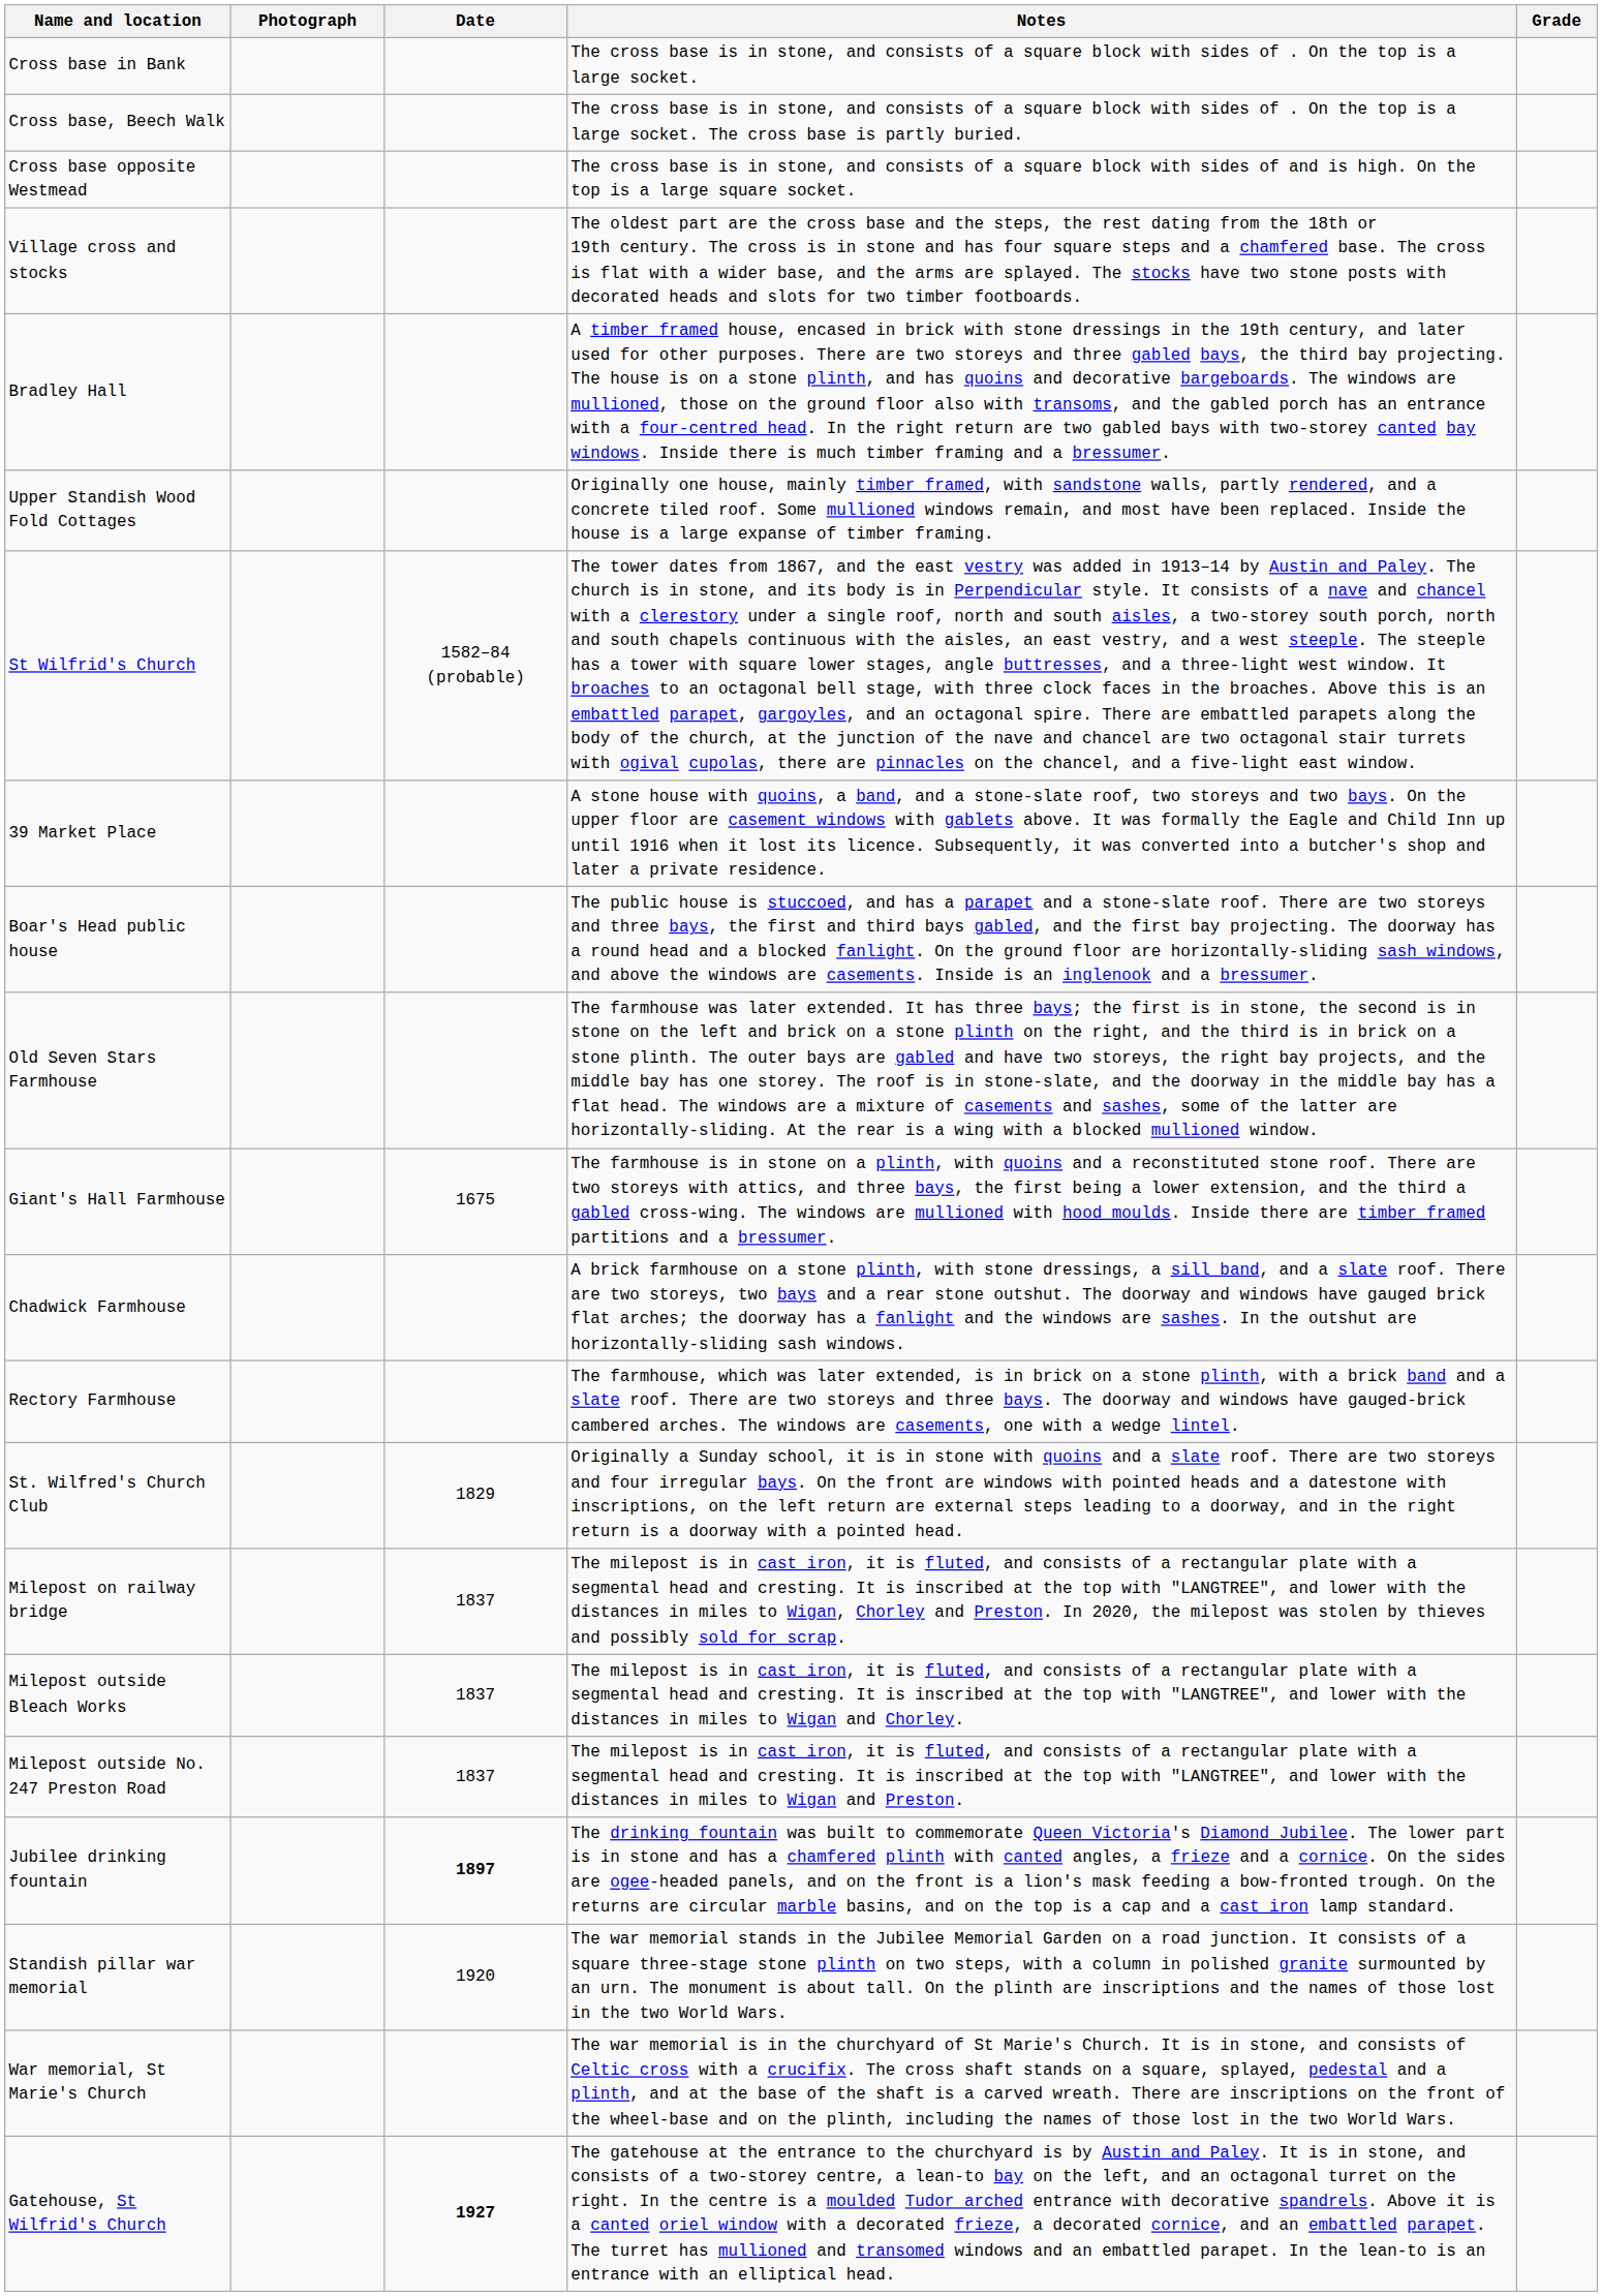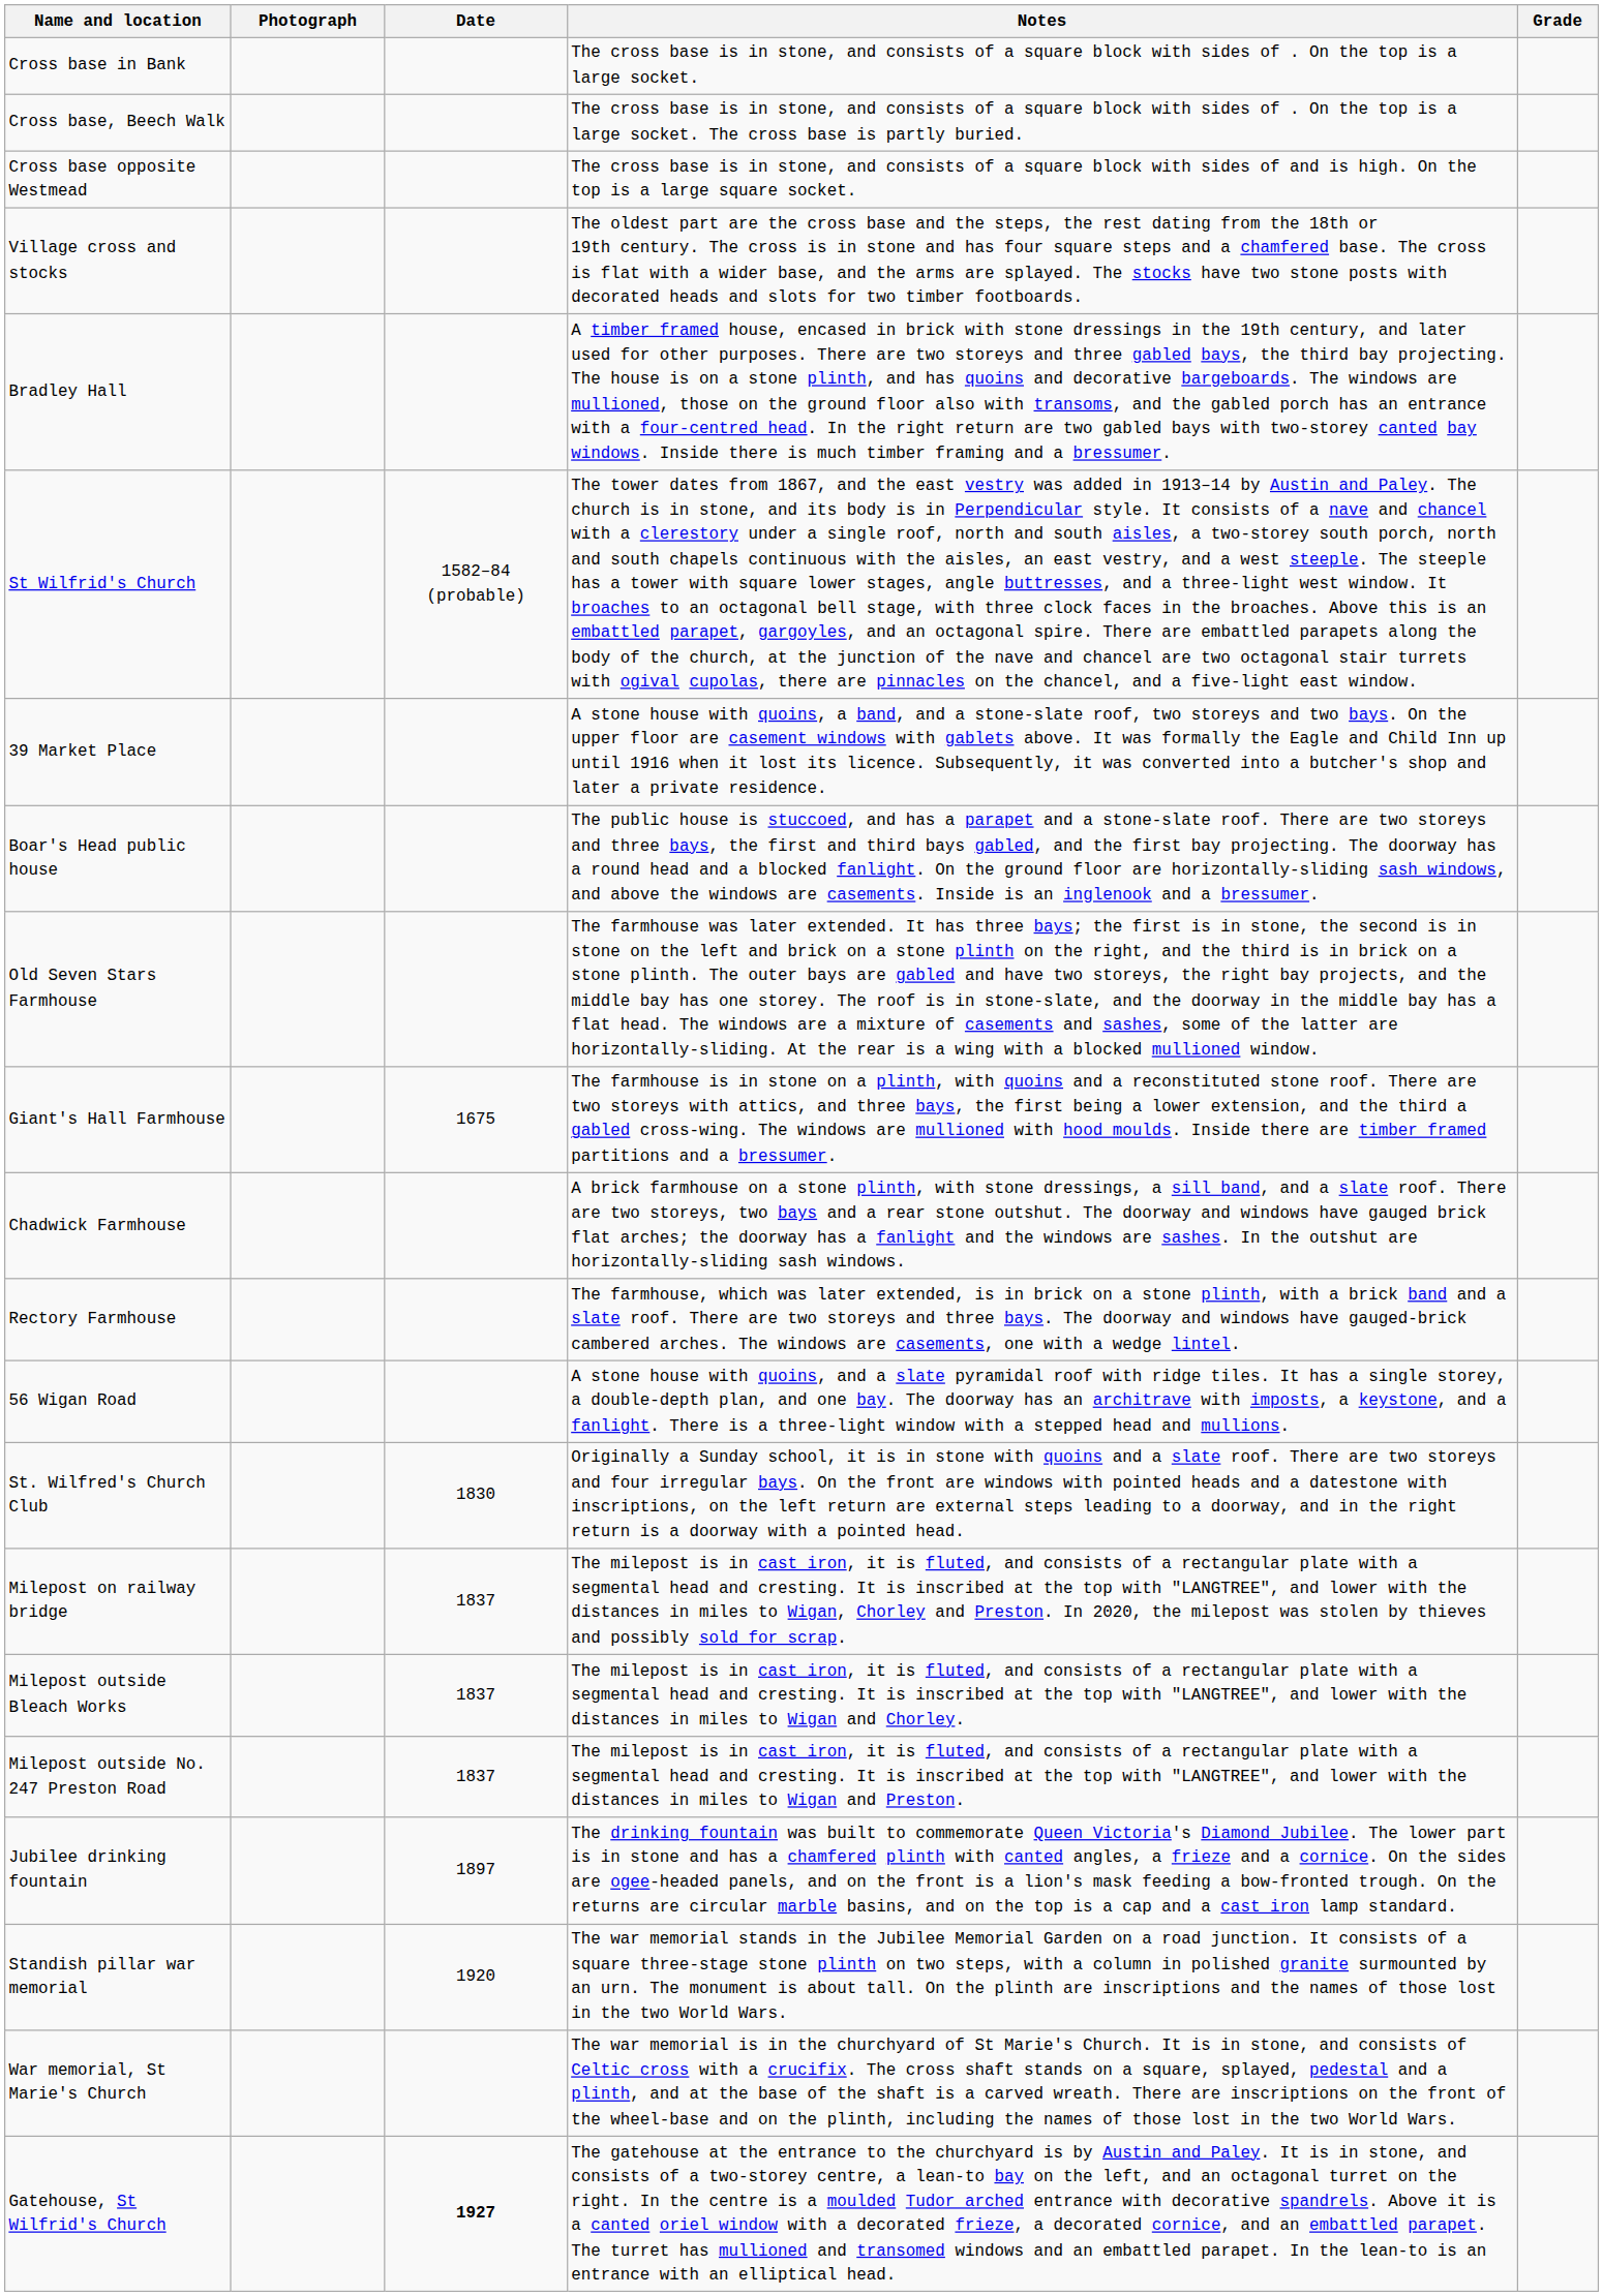 <table class="wikitable sortable plainrowheaders" style="width:100%; border:0; text-align:left; line-height:150%;">
 <tr>
 <th scope="col"  style="width:150px">Name and location</th>
 <th scope="col"  style="width:100px" class="unsortable">Photograph</th>
 <th scope="col"  style="width:120px">Date</th>
 <th scope="col"  style="width:650px" class="unsortable">Notes</th>
 <th scope="col"  style="width:50px">Grade</th>
 </tr>
 <tr>
 <td>Cross base in Bank<br><small></small></td>
 <td></td>
 <td align="center"></td>
 <td>The cross base is in stone, and consists of a square block with sides of . On the top is a large socket.</td>
 <td align="center" ></td>
 </tr>
 <tr>
 <td>Cross base, Beech Walk<br><small></small></td>
 <td></td>
 <td align="center"></td>
 <td>The cross base is in stone, and consists of a square block with sides of . On the top is a large socket. The cross base is partly buried.</td>
 <td align="center" ></td>
 </tr>
 <tr>
 <td>Cross base opposite Westmead<br><small></small></td>
 <td></td>
 <td align="center"></td>
 <td>The cross base is in stone, and consists of a square block with sides of  and is  high. On the top is a large square socket.</td>
 <td align="center" ></td>
 </tr>
 <tr>
 <td>Village cross and stocks<br><small></small></td>
 <td></td>
 <td align="center"></td>
 <td>The oldest part are the cross base and the steps, the rest dating from the 18th or 19th century. The cross is in stone and has four square steps and a <a href='#'>chamfered</a> base. The cross is flat with a wider base, and the arms are splayed. The <a href='#'>stocks</a> have two stone posts with decorated heads and slots for two timber footboards.</td>
 <td align="center" ></td>
 </tr>
 <tr>
 <td>Bradley Hall<br><small></small></td>
 <td></td>
 <td align="center"></td>
 <td>A <a href='#'>timber framed</a> house, encased in brick with stone dressings in the 19th century, and later used for other purposes. There are two storeys and three <a href='#'>gabled</a> <a href='#'>bays</a>, the third bay projecting. The house is on a stone <a href='#'>plinth</a>, and has <a href='#'>quoins</a> and decorative <a href='#'>bargeboards</a>. The windows are <a href='#'>mullioned</a>, those on the ground floor also with <a href='#'>transoms</a>, and the gabled porch has an entrance with a <a href='#'>four-centred head</a>. In the right return are two gabled bays with two-storey <a href='#'>canted</a> <a href='#'>bay windows</a>. Inside there is much timber framing and a <a href='#'>bressumer</a>.</td>
-<td align="center" ></td>
-</tr>
-<tr>
-<td>Upper Standish Wood Fold Cottages<br><small></small></td>
-<td></td>
-<td align="center"></td>
-<td>Originally one house, mainly <a href='#'>timber framed</a>, with <a href='#'>sandstone</a> walls, partly <a href='#'>rendered</a>, and a concrete tiled roof. Some <a href='#'>mullioned</a> windows remain, and most have been replaced. Inside the house is a large expanse of timber framing.</td>
 <td align="center" ></td>
 </tr>
 <tr>
 <td><a href='#'>St Wilfrid's Church</a><br><small></small></td>
 <td></td>
 <td align="center">1582–84 (probable)</td>
 <td>The tower dates from 1867, and the east <a href='#'>vestry</a> was added in 1913–14 by <a href='#'>Austin and Paley</a>. The church is in stone, and its body is in <a href='#'>Perpendicular</a> style. It consists of a <a href='#'>nave</a> and <a href='#'>chancel</a> with a <a href='#'>clerestory</a> under a single roof, north and south <a href='#'>aisles</a>, a two-storey south porch, north and south chapels continuous with the aisles, an east vestry, and a west <a href='#'>steeple</a>. The steeple has a tower with square lower stages, angle <a href='#'>buttresses</a>, and a three-light west window. It <a href='#'>broaches</a> to an octagonal bell stage, with three clock faces in the broaches. Above this is an <a href='#'>embattled</a> <a href='#'>parapet</a>, <a href='#'>gargoyles</a>, and an octagonal spire. There are embattled parapets along the body of the church, at the junction of the nave and chancel are two octagonal stair turrets with <a href='#'>ogival</a> <a href='#'>cupolas</a>, there are <a href='#'>pinnacles</a> on the chancel, and a five-light east window.</td>
 <td align="center" ></td>
 </tr>
 <tr>
 <td>39 Market Place<br><small></small></td>
 <td></td>
 <td align="center"></td>
 <td>A stone house with <a href='#'>quoins</a>, a <a href='#'>band</a>, and a stone-slate roof, two storeys and two <a href='#'>bays</a>. On the upper floor are <a href='#'>casement windows</a> with <a href='#'>gablets</a> above. It was formally the Eagle and Child Inn up until 1916 when it lost its licence. Subsequently, it was converted into a butcher's shop and later a private residence.</td>
 <td align="center" ></td>
 </tr>
 <tr>
 <td>Boar's Head public house<br><small></small></td>
 <td></td>
 <td align="center"></td>
 <td>The public house is <a href='#'>stuccoed</a>, and has a <a href='#'>parapet</a> and a stone-slate roof. There are two storeys and three <a href='#'>bays</a>, the first and third bays <a href='#'>gabled</a>, and the first bay projecting. The doorway has a round head and a blocked <a href='#'>fanlight</a>. On the ground floor are horizontally-sliding <a href='#'>sash windows</a>, and above the windows are <a href='#'>casements</a>. Inside is an <a href='#'>inglenook</a> and a <a href='#'>bressumer</a>.</td>
 <td align="center" ></td>
 </tr>
 <tr>
 <td>Old Seven Stars Farmhouse<br><small></small></td>
 <td></td>
 <td align="center"></td>
 <td>The farmhouse was later extended. It has three <a href='#'>bays</a>; the first is in stone, the second is in stone on the left and brick on a stone <a href='#'>plinth</a> on the right, and the third is in brick on a stone plinth. The outer bays are <a href='#'>gabled</a> and have two storeys, the right bay projects, and the middle bay has one storey. The roof is in stone-slate, and the doorway in the middle bay has a flat head. The windows are a mixture of <a href='#'>casements</a> and <a href='#'>sashes</a>, some of the latter are horizontally-sliding. At the rear is a wing with a blocked <a href='#'>mullioned</a> window.</td>
 <td align="center" ></td>
 </tr>
 <tr>
 <td>Giant's Hall Farmhouse<br><small></small></td>
 <td></td>
 <td align="center">1675</td>
 <td>The farmhouse is in stone on a <a href='#'>plinth</a>, with <a href='#'>quoins</a> and a reconstituted stone roof. There are two storeys with attics, and three <a href='#'>bays</a>, the first being a lower extension, and the third a <a href='#'>gabled</a> cross-wing. The windows are <a href='#'>mullioned</a> with <a href='#'>hood moulds</a>. Inside there are <a href='#'>timber framed</a> partitions and a <a href='#'>bressumer</a>.</td>
 <td align="center" ></td>
 </tr>
 <tr>
 <td>Chadwick Farmhouse<br><small></small></td>
 <td></td>
 <td align="center"></td>
 <td>A brick farmhouse on a stone <a href='#'>plinth</a>, with stone dressings, a <a href='#'>sill band</a>, and a <a href='#'>slate</a> roof. There are two storeys, two <a href='#'>bays</a> and a rear stone outshut. The doorway and windows have gauged brick flat arches; the doorway has a <a href='#'>fanlight</a> and the windows are <a href='#'>sashes</a>. In the outshut are horizontally-sliding sash windows.</td>
 <td align="center" ></td>
 </tr>
 <tr>
 <td>Rectory Farmhouse<br><small></small></td>
 <td></td>
 <td align="center"></td>
 <td>The farmhouse, which was later extended, is in brick on a stone <a href='#'>plinth</a>, with a brick <a href='#'>band</a> and a <a href='#'>slate</a> roof. There are two storeys and three <a href='#'>bays</a>. The doorway and windows have gauged-brick cambered arches. The windows are <a href='#'>casements</a>, one with a wedge <a href='#'>lintel</a>.</td>
 <td align="center" ></td>
 </tr>
 <tr>
+<td>56 Wigan Road<br><small></small></td>
+<td></td>
+<td align="center"></td>
+<td>A stone house with <a href='#'>quoins</a>, and a <a href='#'>slate</a> pyramidal roof with ridge tiles. It has a single storey, a double-depth plan, and one <a href='#'>bay</a>. The doorway has an <a href='#'>architrave</a> with <a href='#'>imposts</a>, a <a href='#'>keystone</a>, and a <a href='#'>fanlight</a>. There is a three-light window with a stepped head and <a href='#'>mullions</a>.</td>
+<td align="center" ></td>
+</tr>
+<tr>
 <td>St. Wilfred's Church Club<br><small></small></td>
 <td></td>
-<td align="center">1829</td>
+<td align="center">1830</td>
 <td>Originally a Sunday school, it is in stone with <a href='#'>quoins</a> and a <a href='#'>slate</a> roof. There are two storeys and four irregular <a href='#'>bays</a>. On the front are windows with pointed heads and a datestone with inscriptions, on the left return are external steps leading to a doorway, and in the right return is a doorway with a pointed head.</td>
 <td align="center" ></td>
 </tr>
 <tr>
 <td>Milepost on railway bridge<br><small></small></td>
 <td></td>
 <td align="center">1837</td>
 <td>The milepost is in <a href='#'>cast iron</a>, it is <a href='#'>fluted</a>, and consists of a rectangular plate with a segmental head and cresting. It is inscribed at the top with "LANGTREE", and lower with the distances in miles to <a href='#'>Wigan</a>, <a href='#'>Chorley</a> and <a href='#'>Preston</a>. In 2020, the milepost was stolen by thieves and possibly <a href='#'>sold for scrap</a>.</td>
 <td align="center" ></td>
 </tr>
 <tr>
 <td>Milepost outside Bleach Works<br><small></small></td>
 <td></td>
 <td align="center">1837</td>
 <td>The milepost is in <a href='#'>cast iron</a>, it is <a href='#'>fluted</a>, and consists of a rectangular plate with a segmental head and cresting. It is inscribed at the top with "LANGTREE", and lower with the distances in miles to <a href='#'>Wigan</a> and <a href='#'>Chorley</a>.</td>
 <td align="center" ></td>
 </tr>
 <tr>
 <td>Milepost outside No. 247 Preston Road<br><small></small></td>
 <td></td>
 <td align="center">1837</td>
 <td>The milepost is in <a href='#'>cast iron</a>, it is <a href='#'>fluted</a>, and consists of a rectangular plate with a segmental head and cresting. It is inscribed at the top with "LANGTREE", and lower with the distances in miles to <a href='#'>Wigan</a> and <a href='#'>Preston</a>.</td>
 <td align="center" ></td>
 </tr>
 <tr>
 <td>Jubilee drinking fountain<br><small></small></td>
 <td></td>
-<td align="center"><strong>1897</strong></td>
+<td align="center">1897</td>
 <td>The <a href='#'>drinking fountain</a> was built to commemorate <a href='#'>Queen Victoria</a>'s <a href='#'>Diamond Jubilee</a>. The lower part is in stone and has a <a href='#'>chamfered</a> <a href='#'>plinth</a> with <a href='#'>canted</a> angles, a <a href='#'>frieze</a> and a <a href='#'>cornice</a>. On the sides are <a href='#'>ogee</a>-headed panels, and on the front is a lion's mask feeding a bow-fronted trough. On the returns are circular <a href='#'>marble</a> basins, and on the top is a cap and a <a href='#'>cast iron</a> lamp standard.</td>
 <td align="center" ></td>
 </tr>
 <tr>
 <td>Standish pillar war memorial<br><small></small></td>
 <td></td>
 <td align="center">1920</td>
 <td>The war memorial stands in the Jubilee Memorial Garden on a road junction. It consists of a square three-stage stone <a href='#'>plinth</a> on two steps, with a column in polished <a href='#'>granite</a> surmounted by an urn. The monument is about  tall. On the plinth are inscriptions and the names of those lost in the two World Wars.</td>
 <td align="center" ></td>
 </tr>
 <tr>
 <td>War memorial, St Marie's Church<br><small></small></td>
 <td></td>
 <td align="center"></td>
 <td>The war memorial is in the churchyard of St Marie's Church. It is in stone, and consists of <a href='#'>Celtic cross</a> with a <a href='#'>crucifix</a>. The cross shaft stands on a square, splayed, <a href='#'>pedestal</a> and a <a href='#'>plinth</a>, and at the base of the shaft is a carved wreath. There are inscriptions on the front of the wheel-base and on the plinth, including the names of those lost in the two World Wars.</td>
 <td align="center" ></td>
 </tr>
 <tr>
 <td>Gatehouse, <a href='#'>St Wilfrid's Church</a><br><small></small></td>
 <td></td>
 <td align="center"><strong>1927</strong></td>
 <td>The gatehouse at the entrance to the churchyard is by <a href='#'>Austin and Paley</a>. It is in stone, and consists of a two-storey centre, a lean-to <a href='#'>bay</a> on the left, and an octagonal turret on the right. In the centre is a <a href='#'>moulded</a> <a href='#'>Tudor arched</a> entrance with decorative <a href='#'>spandrels</a>. Above it is a <a href='#'>canted</a> <a href='#'>oriel window</a> with a decorated <a href='#'>frieze</a>, a decorated <a href='#'>cornice</a>, and an <a href='#'>embattled</a> <a href='#'>parapet</a>. The turret has <a href='#'>mullioned</a> and <a href='#'>transomed</a> windows and an embattled parapet. In the lean-to is an entrance with an elliptical head.</td>
 <td align="center" ></td>
 </tr>
 <tr>
 </tr>
 </table>
